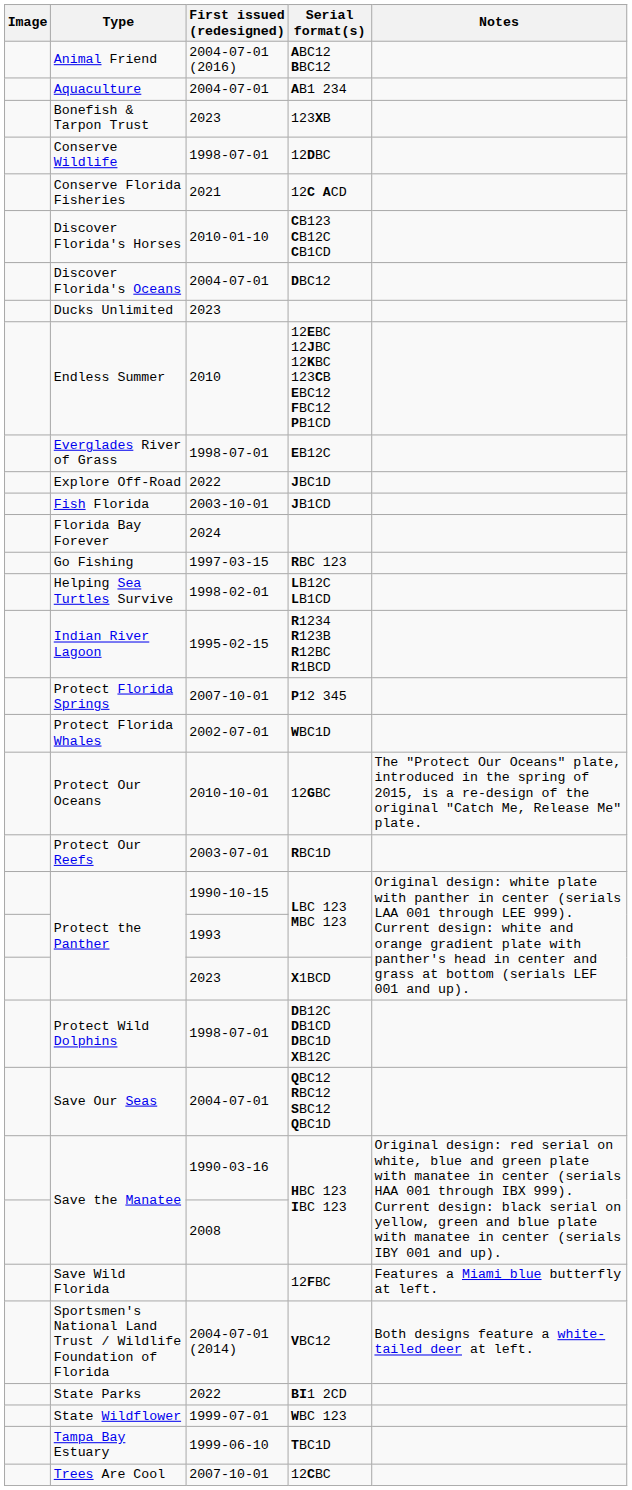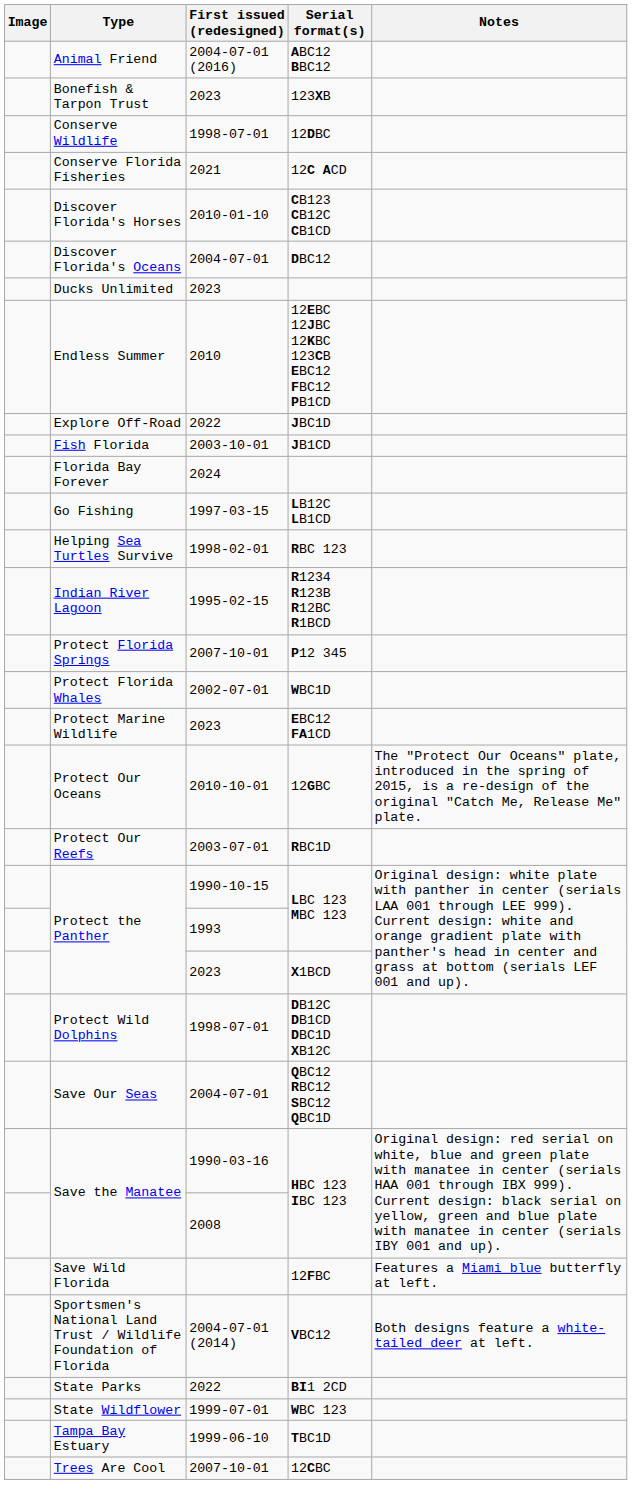 <table class="wikitable">
 <tr>
 <th>Image</th>
 <th>Type</th>
 <th>First issued<br>(redesigned)</th>
 <th>Serial format(s)</th>
 <th>Notes</th>
 </tr>
 <tr>
 <td></td>
 <td><a href='#'>Animal</a> Friend</td>
 <td>2004-07-01<br>(2016)</td>
 <td><strong>A</strong>BC12<br><strong>B</strong>BC12</td>
-<td></td>
-</tr>
-<tr>
-<td></td>
-<td><a href='#'>Aquaculture</a></td>
-<td>2004-07-01</td>
-<td><strong>A</strong>B1 234</td>
 <td></td>
 </tr>
 <tr>
 <td></td>
 <td>Bonefish & Tarpon Trust</td>
 <td>2023</td>
 <td>123<strong>X</strong>B</td>
 <td></td>
 </tr>
 <tr>
 <td></td>
 <td>Conserve <a href='#'>Wildlife</a></td>
 <td>1998-07-01</td>
 <td>12<strong>D</strong>BC</td>
 <td></td>
 </tr>
 <tr>
 <td></td>
 <td>Conserve Florida Fisheries</td>
 <td>2021</td>
 <td>12<strong>C A</strong>CD</td>
 <td></td>
 </tr>
 <tr>
 <td></td>
 <td>Discover Florida's Horses</td>
 <td>2010-01-10</td>
 <td><strong>C</strong>B123<br><strong>C</strong>B12C<br><strong>C</strong>B1CD</td>
 <td></td>
 </tr>
 <tr>
 <td></td>
 <td>Discover Florida's <a href='#'>Oceans</a></td>
 <td>2004-07-01</td>
 <td><strong>D</strong>BC12</td>
 <td></td>
 </tr>
 <tr>
 <td></td>
 <td>Ducks Unlimited</td>
 <td>2023</td>
 <td></td>
 <td></td>
 </tr>
 <tr>
 <td></td>
 <td>Endless Summer</td>
 <td>2010</td>
 <td>12<strong>E</strong>BC<br>12<strong>J</strong>BC<br>12<strong>K</strong>BC<br>123<strong>C</strong>B<br><strong>E</strong>BC12<br><strong>F</strong>BC12<br><strong>P</strong>B1CD</td>
 <td></td>
 </tr>
 <tr>
 <td></td>
-<td><a href='#'>Everglades</a> River of Grass</td>
-<td>1998-07-01</td>
-<td><strong>E</strong>B12C</td>
-<td></td>
-</tr>
-<tr>
-<td></td>
 <td>Explore Off-Road</td>
 <td>2022</td>
 <td><strong>J</strong>BC1D</td>
 <td></td>
 </tr>
 <tr>
 <td></td>
 <td><a href='#'>Fish</a> Florida</td>
 <td>2003-10-01</td>
 <td><strong>J</strong>B1CD</td>
 <td></td>
 </tr>
 <tr>
 <td></td>
 <td>Florida Bay Forever</td>
 <td>2024</td>
 <td></td>
 <td></td>
 </tr>
 <tr>
 <td></td>
 <td>Go Fishing</td>
 <td>1997-03-15</td>
-<td><strong>R</strong>BC 123</td>
+<td><strong>L</strong>B12C<br><strong>L</strong>B1CD</td>
 <td></td>
 </tr>
 <tr>
 <td></td>
 <td>Helping <a href='#'>Sea Turtles</a> Survive</td>
 <td>1998-02-01</td>
-<td><strong>L</strong>B12C<br><strong>L</strong>B1CD</td>
+<td><strong>R</strong>BC 123</td>
 <td></td>
 </tr>
 <tr>
 <td></td>
 <td><a href='#'>Indian River Lagoon</a></td>
 <td>1995-02-15</td>
 <td><strong>R</strong>1234<br><strong>R</strong>123B<br><strong>R</strong>12BC<br><strong>R</strong>1BCD</td>
 <td></td>
 </tr>
 <tr>
 <td></td>
 <td>Protect <a href='#'>Florida Springs</a></td>
 <td>2007-10-01</td>
 <td><strong>P</strong>12 345</td>
 <td></td>
 </tr>
 <tr>
 <td></td>
 <td>Protect Florida <a href='#'>Whales</a></td>
 <td>2002-07-01</td>
 <td><strong>W</strong>BC1D</td>
+<td></td>
+</tr>
+<tr>
+<td></td>
+<td>Protect Marine Wildlife</td>
+<td>2023</td>
+<td><strong>E</strong>BC12<br><strong>FA</strong>1CD</td>
 <td></td>
 </tr>
 <tr>
 <td></td>
 <td>Protect Our Oceans</td>
 <td>2010-10-01</td>
 <td>12<strong>G</strong>BC</td>
 <td>The "Protect Our Oceans" plate, introduced in the spring of 2015, is a re-design of the original "Catch Me, Release Me" plate.</td>
 </tr>
 <tr>
 <td></td>
 <td>Protect Our <a href='#'>Reefs</a></td>
 <td>2003-07-01</td>
 <td><strong>R</strong>BC1D</td>
 <td></td>
 </tr>
 <tr>
 <td></td>
 <td rowspan="3">Protect the <a href='#'>Panther</a></td>
 <td>1990-10-15</td>
 <td rowspan="2"><strong>L</strong>BC 123<br><strong>M</strong>BC 123</td>
 <td rowspan="3">Original design: white plate with panther in center (serials LAA 001 through LEE 999). Current design: white and orange gradient plate with panther's head in center and grass at bottom (serials LEF 001 and up).</td>
 </tr>
 <tr>
 <td></td>
 <td>1993</td>
 </tr>
 <tr>
 <td></td>
 <td>2023</td>
 <td><strong>X</strong>1BCD</td>
 </tr>
 <tr>
 <td></td>
 <td>Protect Wild <a href='#'>Dolphins</a></td>
 <td>1998-07-01</td>
 <td><strong>D</strong>B12C<br><strong>D</strong>B1CD<br><strong>D</strong>BC1D<br><strong>X</strong>B12C</td>
 <td></td>
 </tr>
 <tr>
 <td></td>
 <td>Save Our <a href='#'>Seas</a></td>
 <td>2004-07-01</td>
 <td><strong>Q</strong>BC12<br><strong>R</strong>BC12<br><strong>S</strong>BC12<br><strong>Q</strong>BC1D</td>
 <td></td>
 </tr>
 <tr>
 <td></td>
 <td rowspan="2">Save the <a href='#'>Manatee</a></td>
 <td>1990-03-16</td>
 <td rowspan="2"><strong>H</strong>BC 123<br><strong>I</strong>BC 123</td>
 <td rowspan="2">Original design: red serial on white, blue and green plate with manatee in center (serials HAA 001 through IBX 999). Current design: black serial on yellow, green and blue plate with manatee in center (serials IBY 001 and up).</td>
 </tr>
 <tr>
 <td></td>
 <td>2008</td>
 </tr>
 <tr>
 <td></td>
 <td>Save Wild Florida</td>
 <td></td>
 <td>12<strong>F</strong>BC</td>
 <td>Features a <a href='#'>Miami blue</a> butterfly at left.</td>
 </tr>
 <tr>
 <td></td>
 <td>Sportsmen's National Land Trust / Wildlife Foundation of Florida</td>
 <td>2004-07-01<br>(2014)</td>
 <td><strong>V</strong>BC12</td>
 <td>Both designs feature a <a href='#'>white-tailed deer</a> at left.</td>
 </tr>
 <tr>
 <td></td>
 <td>State Parks</td>
 <td>2022</td>
 <td><strong>BI</strong>1 2CD</td>
 <td></td>
 </tr>
 <tr>
 <td></td>
 <td>State <a href='#'>Wildflower</a></td>
 <td>1999-07-01</td>
 <td><strong>W</strong>BC 123</td>
 <td></td>
 </tr>
 <tr>
 <td></td>
 <td><a href='#'>Tampa Bay</a> Estuary</td>
 <td>1999-06-10</td>
 <td><strong>T</strong>BC1D</td>
 <td></td>
 </tr>
 <tr>
 <td></td>
 <td><a href='#'>Trees</a> Are Cool</td>
 <td>2007-10-01</td>
 <td>12<strong>C</strong>BC</td>
 <td></td>
 </tr>
 </table>
